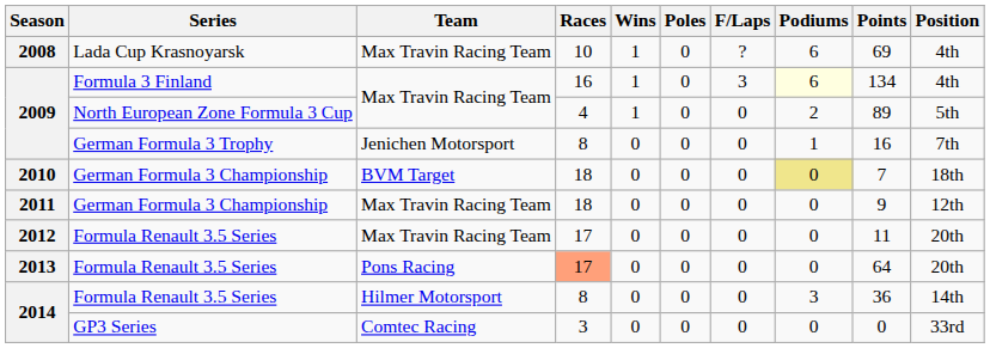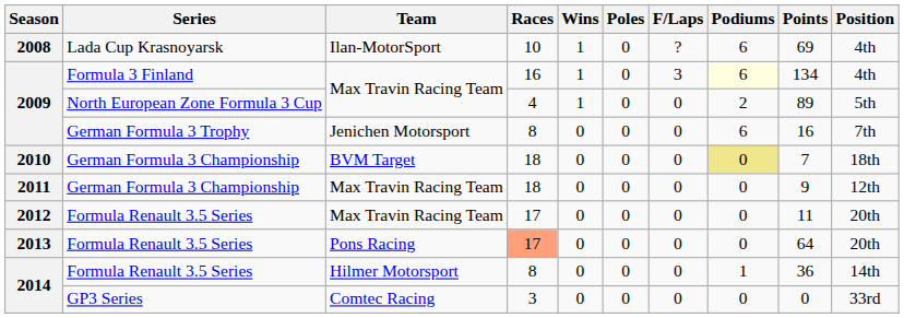 <table class="wikitable" style="font-size: 90%; text-align:center">
 <tr>
 <th>Season</th>
 <th>Series</th>
 <th>Team</th>
 <th>Races</th>
 <th>Wins</th>
 <th>Poles</th>
 <th>F/Laps</th>
 <th>Podiums</th>
 <th>Points</th>
 <th>Position</th>
 </tr>
 <tr>
 <th>2008</th>
 <td align=left>Lada Cup Krasnoyarsk</td>
-<td align=left>Max Travin Racing Team</td>
+<td align=left>Ilan-MotorSport</td>
 <td>10</td>
 <td>1</td>
 <td>0</td>
 <td>?</td>
 <td>6</td>
 <td>69</td>
 <td>4th</td>
 </tr>
 <tr>
 <th rowspan=3>2009</th>
 <td align=left><a href='#'>Formula 3 Finland</a></td>
 <td align=left rowspan=2 nowrap>Max Travin Racing Team</td>
 <td>16</td>
 <td>1</td>
 <td>0</td>
 <td>3</td>
 <td style="background: lightyellow;">6</td>
 <td>134</td>
 <td>4th</td>
 </tr>
 <tr>
 <td align=left nowrap><a href='#'>North European Zone Formula 3 Cup</a></td>
 <td>4</td>
 <td>1</td>
 <td>0</td>
 <td>0</td>
 <td>2</td>
 <td>89</td>
 <td>5th</td>
 </tr>
 <tr>
 <td align=left><a href='#'>German Formula 3 Trophy</a></td>
 <td align=left>Jenichen Motorsport</td>
 <td>8</td>
 <td>0</td>
 <td>0</td>
 <td>0</td>
-<td>1</td>
+<td>6</td>
 <td>16</td>
 <td>7th</td>
 </tr>
 <tr>
 <th>2010</th>
 <td align=left><a href='#'>German Formula 3 Championship</a></td>
 <td align=left><a href='#'>BVM Target</a></td>
 <td>18</td>
 <td>0</td>
 <td>0</td>
 <td>0</td>
 <td style="background: khaki;">0</td>
 <td>7</td>
 <td>18th</td>
 </tr>
 <tr>
 <th>2011</th>
 <td align=left><a href='#'>German Formula 3 Championship</a></td>
 <td align=left>Max Travin Racing Team</td>
 <td>18</td>
 <td>0</td>
 <td>0</td>
 <td>0</td>
 <td>0</td>
 <td>9</td>
 <td>12th</td>
 </tr>
 <tr>
 <th>2012</th>
 <td align=left><a href='#'>Formula Renault 3.5 Series</a></td>
 <td align=left>Max Travin Racing Team</td>
 <td>17</td>
 <td>0</td>
 <td>0</td>
 <td>0</td>
 <td>0</td>
 <td>11</td>
 <td>20th</td>
 </tr>
 <tr>
 <th>2013</th>
 <td align=left><a href='#'>Formula Renault 3.5 Series</a></td>
 <td align=left><a href='#'>Pons Racing</a></td>
 <td style="background: lightsalmon;">17</td>
 <td>0</td>
 <td>0</td>
 <td>0</td>
 <td>0</td>
 <td>64</td>
 <td>20th</td>
 </tr>
 <tr>
 <th rowspan=2>2014</th>
 <td align=left><a href='#'>Formula Renault 3.5 Series</a></td>
 <td align=left><a href='#'>Hilmer Motorsport</a></td>
 <td>8</td>
 <td>0</td>
 <td>0</td>
 <td>0</td>
-<td>3</td>
+<td>1</td>
 <td>36</td>
 <td>14th</td>
 </tr>
 <tr>
 <td align=left><a href='#'>GP3 Series</a></td>
 <td align=left><a href='#'>Comtec Racing</a></td>
 <td>3</td>
 <td>0</td>
 <td>0</td>
 <td>0</td>
 <td>0</td>
 <td>0</td>
 <td>33rd</td>
 </tr>
 </table>
